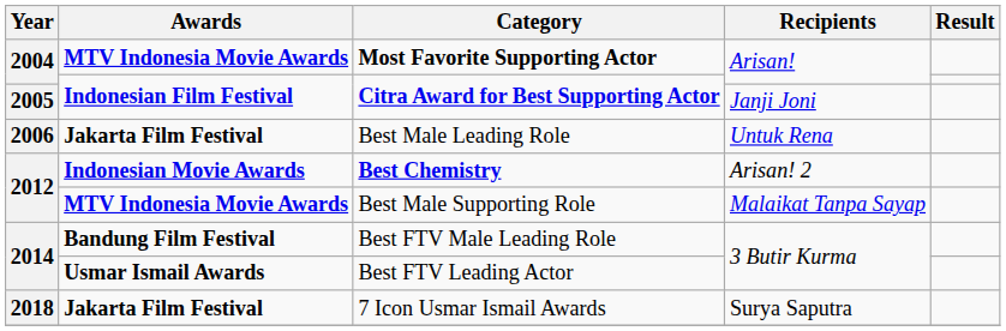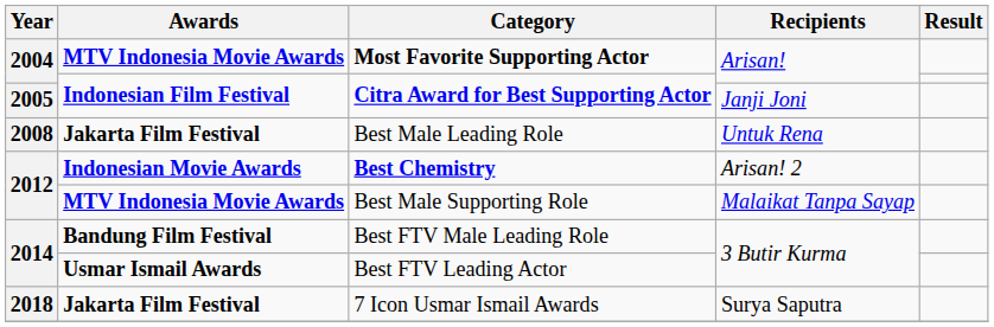 <table class="wikitable">
 <tr>
 <th>Year</th>
 <th>Awards</th>
 <th>Category</th>
 <th>Recipients</th>
 <th>Result</th>
 </tr>
 <tr>
 <th rowspan= "2">2004</th>
 <td><strong><a href='#'>MTV Indonesia Movie Awards</a></strong></td>
 <td><strong>Most Favorite Supporting Actor</strong></td>
 <td rowspan= "2"><em><a href='#'>Arisan!</a></em></td>
 <td></td>
 </tr>
 <tr>
 <td rowspan= "2"><strong><a href='#'>Indonesian Film Festival</a></strong></td>
 <td rowspan= "2"><strong><a href='#'>Citra Award for Best Supporting Actor</a></strong></td>
 <td></td>
 </tr>
 <tr>
 <th>2005</th>
 <td><em><a href='#'>Janji Joni</a></em></td>
 <td></td>
 </tr>
 <tr>
-<th>2006</th>
+<th>2008</th>
 <td><strong>Jakarta Film Festival</strong></td>
 <td>Best Male Leading Role</td>
 <td><em><a href='#'>Untuk Rena</a></em></td>
 <td></td>
 </tr>
 <tr>
 <th rowspan= "2">2012</th>
 <td><strong><a href='#'>Indonesian Movie Awards</a></strong></td>
 <td><strong><a href='#'>Best Chemistry</a></strong> <strong></strong></td>
 <td><em>Arisan! 2</em></td>
 <td></td>
 </tr>
 <tr>
 <td><strong><a href='#'>MTV Indonesia Movie Awards</a></strong></td>
 <td>Best Male Supporting Role</td>
 <td><em><a href='#'>Malaikat Tanpa Sayap</a></em></td>
 <td></td>
 </tr>
 <tr>
 <th rowspan= "2">2014</th>
 <td><strong>Bandung Film Festival</strong></td>
 <td>Best FTV Male Leading Role</td>
 <td rowspan= "2"><em>3 Butir Kurma</em></td>
 <td></td>
 </tr>
 <tr>
 <td><strong>Usmar Ismail Awards</strong></td>
 <td>Best FTV Leading Actor</td>
 <td></td>
 </tr>
 <tr>
 <th>2018</th>
 <td><strong>Jakarta Film Festival</strong></td>
 <td>7 Icon Usmar Ismail Awards</td>
 <td>Surya Saputra</td>
 <td></td>
 </tr>
 <tr>
 </tr>
 </table>
